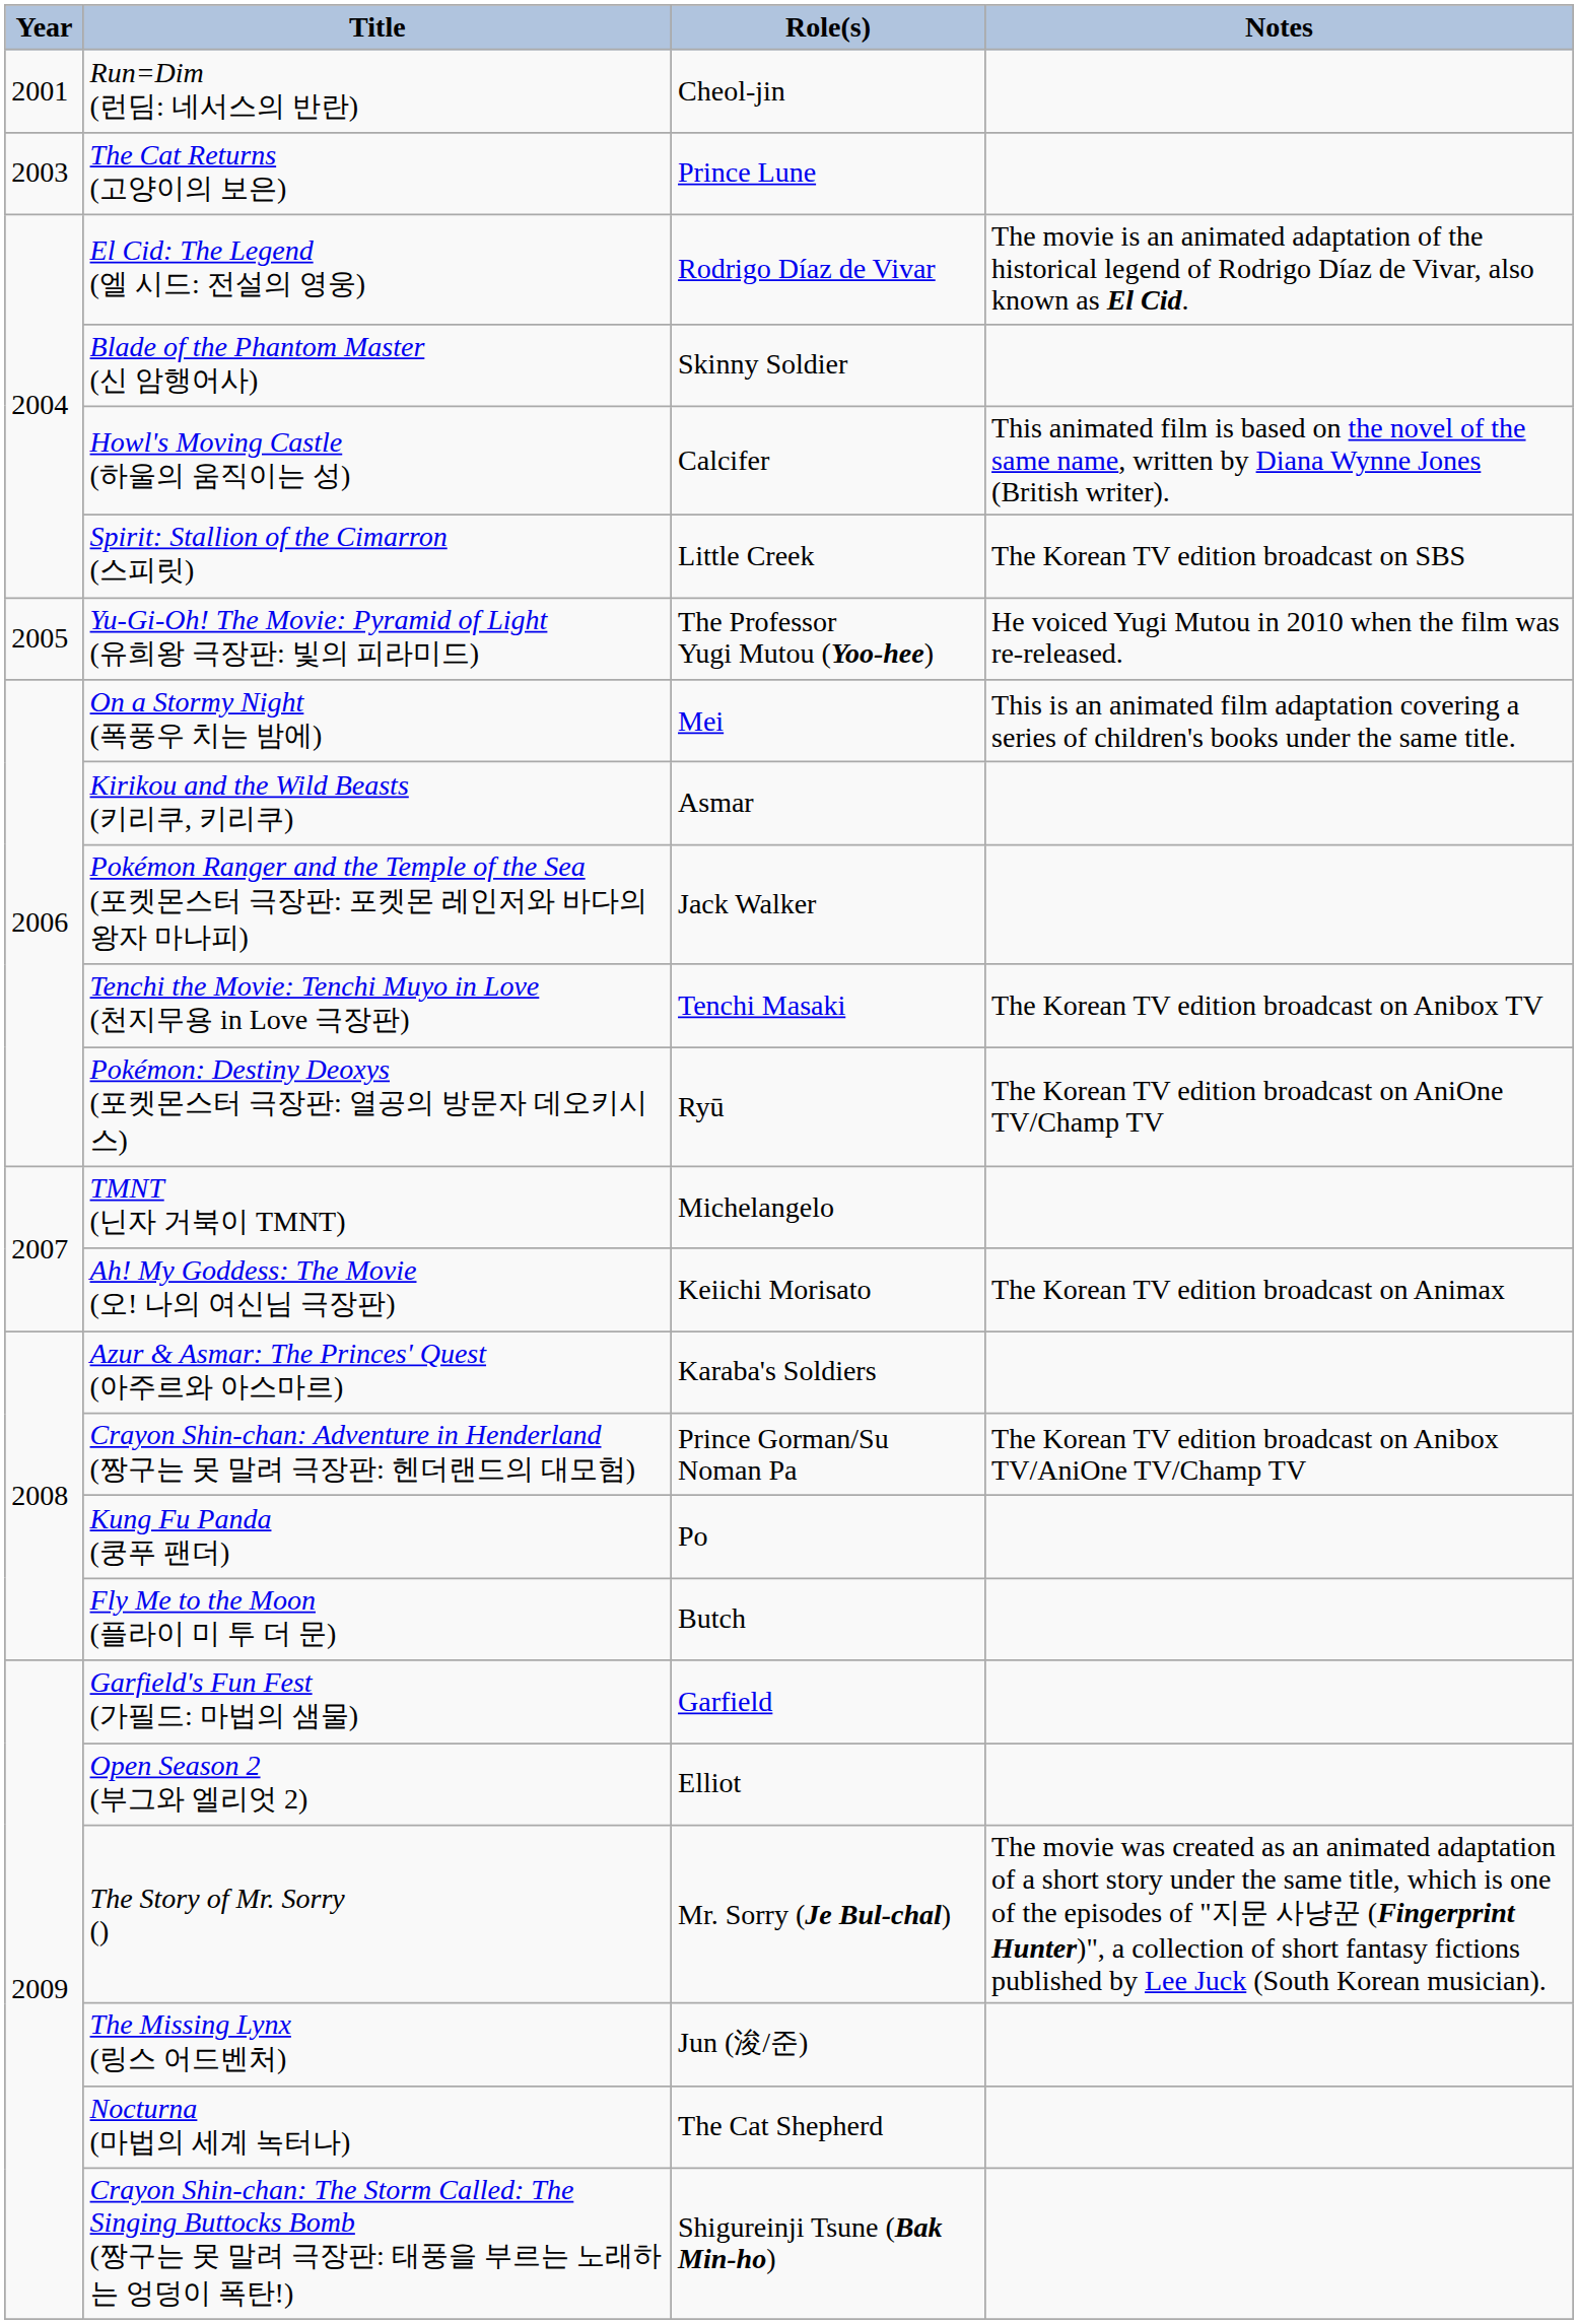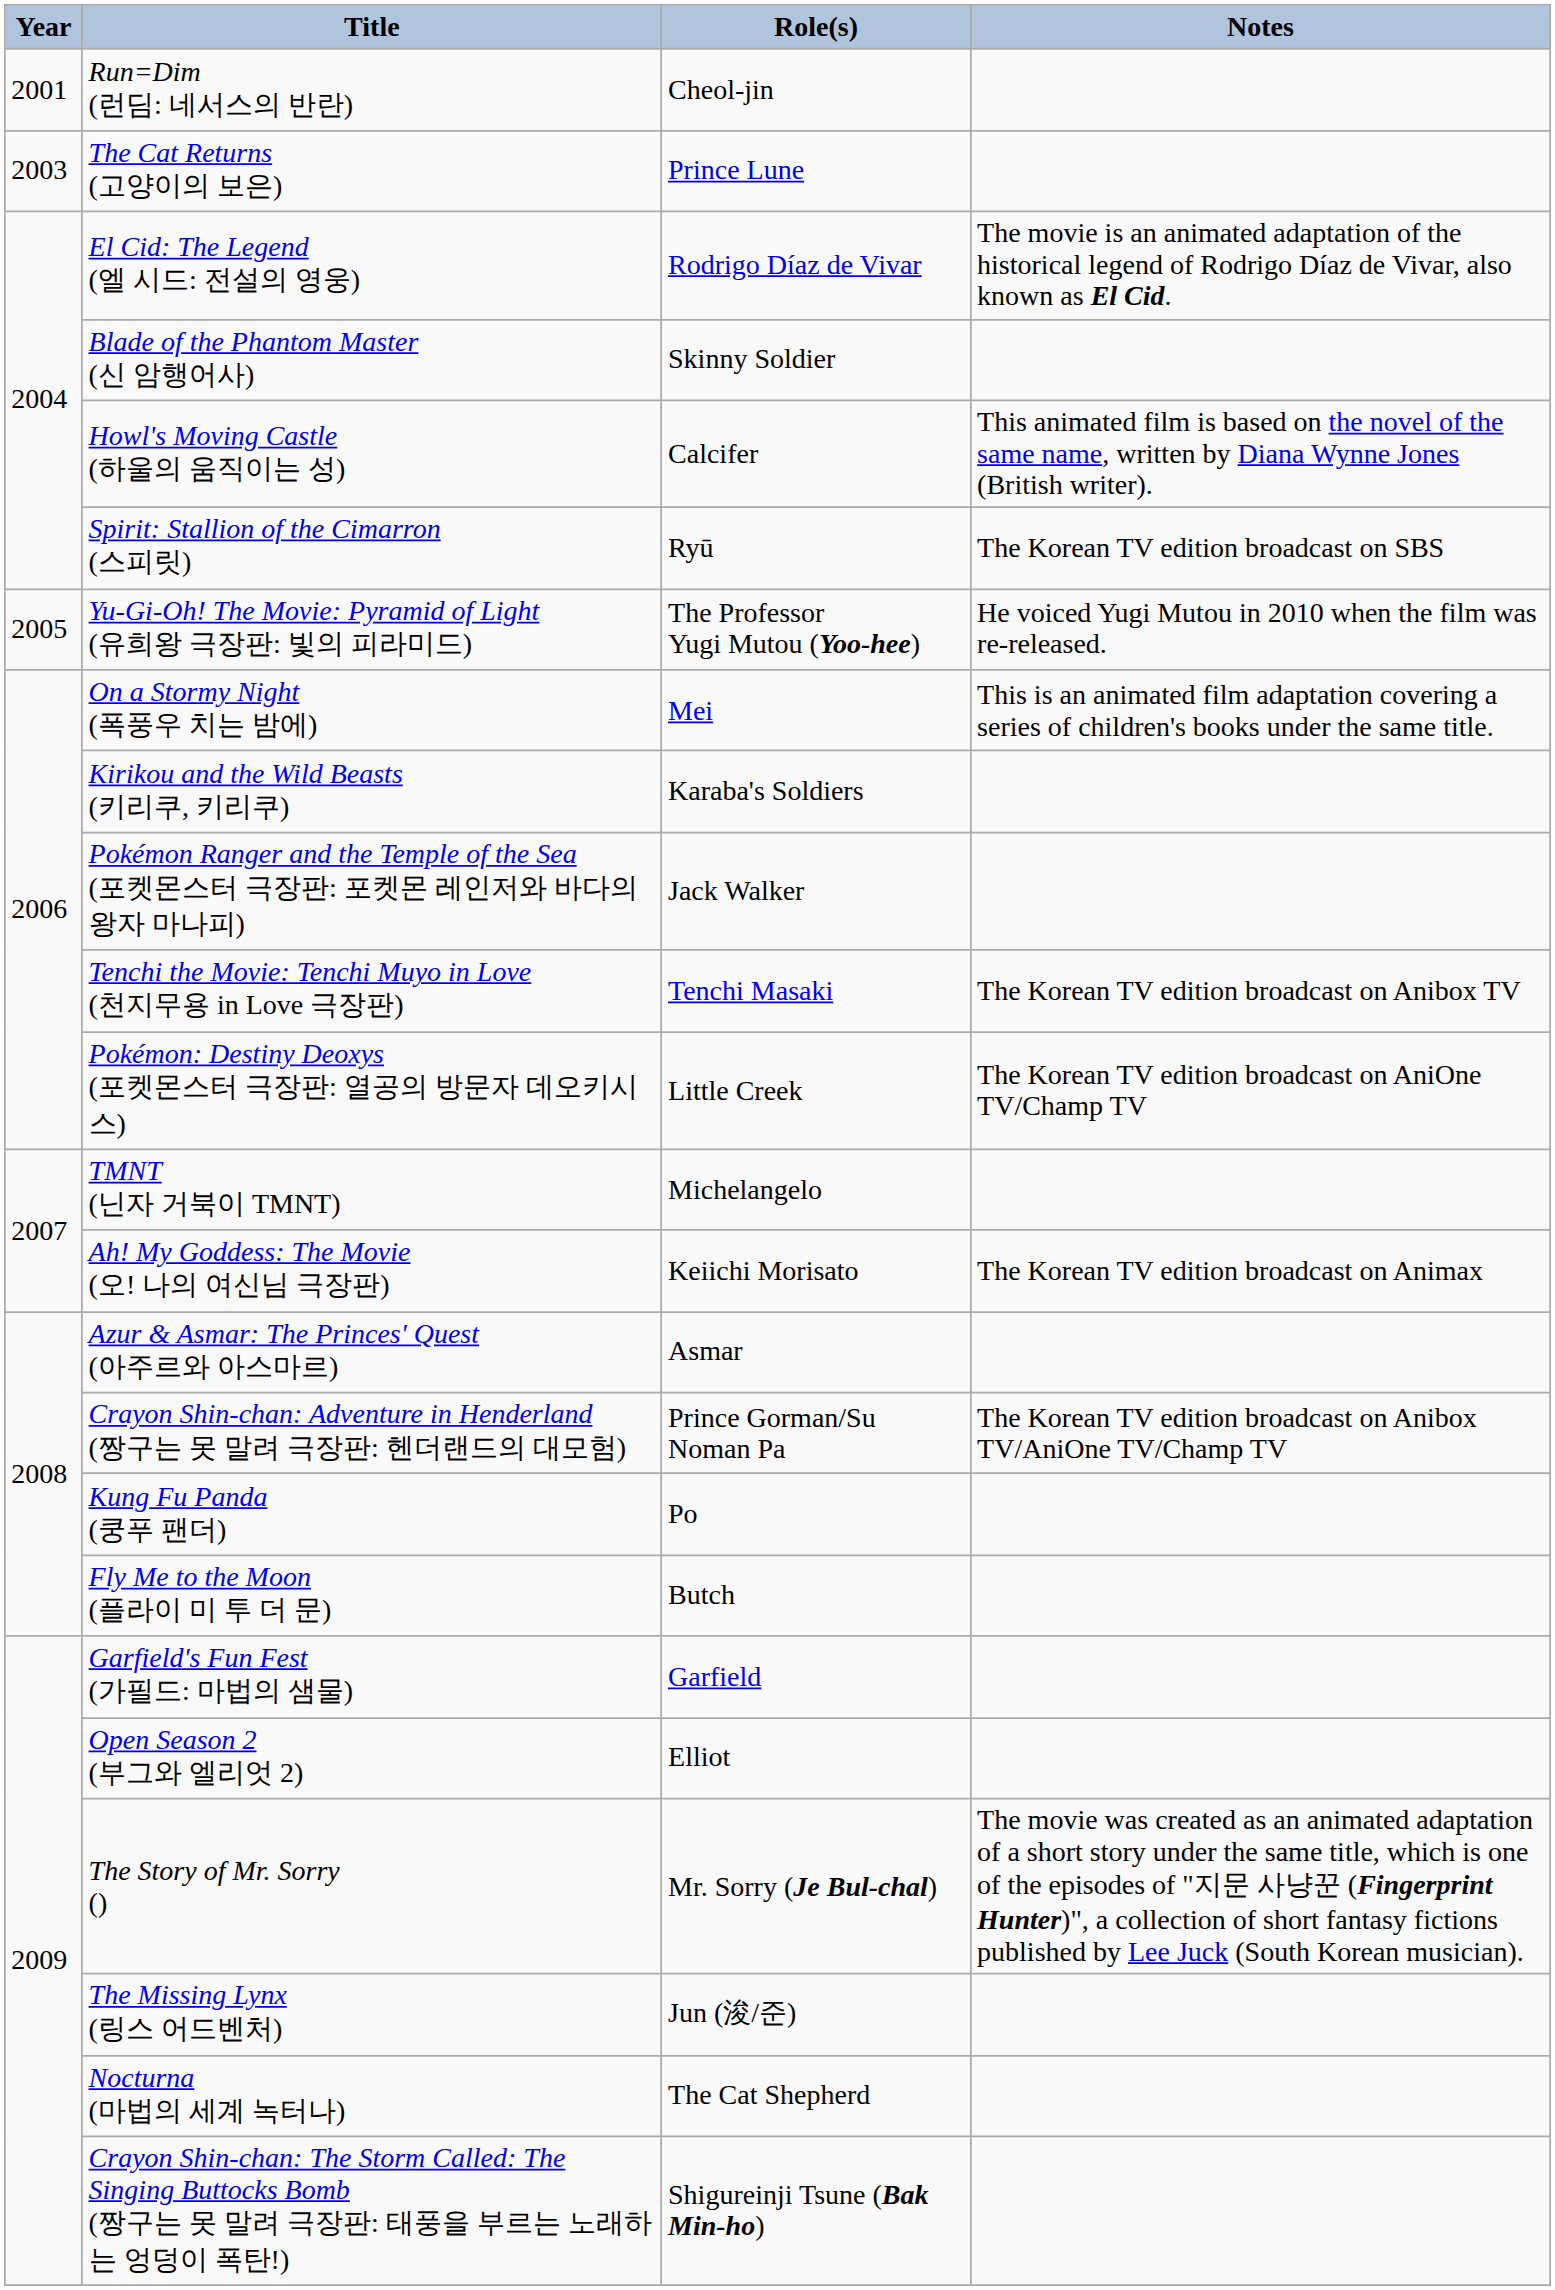 <table class="wikitable"  style="width:100%">
 <tr>
 <th style="background:#b0c4de; width:5%;">Year</th>
 <th style="background:#b0c4de; width:37.5%;">Title</th>
 <th style="background:#b0c4de; width:20%;">Role(s)</th>
 <th style="background:#b0c4de; width:37.5%;">Notes</th>
 </tr>
 <tr>
 <td>2001</td>
 <td><em>Run=Dim</em><br>(런딤: 네서스의 반란)</td>
 <td>Cheol-jin</td>
 <td></td>
 </tr>
 <tr>
 <td>2003</td>
 <td><em><a href='#'>The Cat Returns</a></em><br>(고양이의 보은)</td>
 <td><a href='#'>Prince Lune</a></td>
 <td></td>
 </tr>
 <tr>
 <td rowspan="4">2004</td>
 <td><em><a href='#'>El Cid: The Legend</a></em><br>(엘 시드: 전설의 영웅)</td>
 <td><a href='#'>Rodrigo Díaz de Vivar</a></td>
 <td>The movie is an animated adaptation of the historical legend of Rodrigo Díaz de Vivar, also known as <strong><em>El Cid</em></strong>.</td>
 </tr>
 <tr>
 <td><em><a href='#'>Blade of the Phantom Master</a></em><br>(신 암행어사)</td>
 <td>Skinny Soldier</td>
 <td></td>
 </tr>
 <tr>
 <td><em><a href='#'>Howl's Moving Castle</a></em><br>(하울의 움직이는 성)</td>
 <td>Calcifer</td>
 <td>This animated film is based on <a href='#'>the novel of the same name</a>, written by <a href='#'>Diana Wynne Jones</a> (British writer).</td>
 </tr>
 <tr>
 <td><em><a href='#'>Spirit: Stallion of the Cimarron</a></em><br>(스피릿)</td>
-<td>Little Creek</td>
+<td>Ryū</td>
 <td>The Korean TV edition broadcast on SBS</td>
 </tr>
 <tr>
 <td>2005</td>
 <td><em><a href='#'>Yu-Gi-Oh! The Movie: Pyramid of Light</a></em><br>(유희왕 극장판: 빛의 피라미드)</td>
 <td>The Professor<br>Yugi Mutou (<strong><em>Yoo-hee</em></strong>)</td>
 <td>He voiced Yugi Mutou in 2010 when the film was re-released.</td>
 </tr>
 <tr>
 <td rowspan="5">2006</td>
 <td><em><a href='#'>On a Stormy Night</a></em><br>(폭풍우 치는 밤에)</td>
 <td><a href='#'>Mei</a></td>
 <td>This is an animated film adaptation covering a series of children's books under the same title.</td>
 </tr>
 <tr>
 <td><em><a href='#'>Kirikou and the Wild Beasts</a></em><br>(키리쿠, 키리쿠)</td>
-<td>Asmar</td>
+<td>Karaba's Soldiers</td>
 <td></td>
 </tr>
 <tr>
 <td><em><a href='#'>Pokémon Ranger and the Temple of the Sea</a></em><br>(포켓몬스터 극장판: 포켓몬 레인저와 바다의 왕자 마나피)</td>
 <td>Jack Walker</td>
 <td></td>
 </tr>
 <tr>
 <td><em><a href='#'>Tenchi the Movie: Tenchi Muyo in Love</a></em><br>(천지무용 in Love 극장판)</td>
 <td><a href='#'>Tenchi Masaki</a></td>
 <td>The Korean TV edition broadcast on Anibox TV</td>
 </tr>
 <tr>
 <td><em><a href='#'>Pokémon: Destiny Deoxys</a></em><br>(포켓몬스터 극장판: 열공의 방문자 데오키시스)</td>
-<td>Ryū</td>
+<td>Little Creek</td>
 <td>The Korean TV edition broadcast on AniOne TV/Champ TV</td>
 </tr>
 <tr>
 <td rowspan="2">2007</td>
 <td><em><a href='#'>TMNT</a></em><br>(닌자 거북이 TMNT)</td>
 <td>Michelangelo</td>
 <td></td>
 </tr>
 <tr>
 <td><em><a href='#'>Ah! My Goddess: The Movie</a></em><br>(오! 나의 여신님 극장판)</td>
 <td>Keiichi Morisato</td>
 <td>The Korean TV edition broadcast on Animax</td>
 </tr>
 <tr>
 <td rowspan="4">2008</td>
 <td><em><a href='#'>Azur & Asmar: The Princes' Quest</a></em><br>(아주르와 아스마르)</td>
-<td>Karaba's Soldiers</td>
+<td>Asmar</td>
 <td></td>
 </tr>
 <tr>
 <td><em><a href='#'>Crayon Shin-chan: Adventure in Henderland</a></em><br>(짱구는 못 말려 극장판: 헨더랜드의 대모험)</td>
 <td>Prince Gorman/Su Noman Pa</td>
 <td>The Korean TV edition broadcast on Anibox TV/AniOne TV/Champ TV</td>
 </tr>
 <tr>
 <td><em><a href='#'>Kung Fu Panda</a></em><br>(쿵푸 팬더)</td>
 <td>Po</td>
 <td></td>
 </tr>
 <tr>
 <td><em><a href='#'>Fly Me to the Moon</a></em><br>(플라이 미 투 더 문)</td>
 <td>Butch</td>
 <td></td>
 </tr>
 <tr>
 <td rowspan="6">2009</td>
 <td><em><a href='#'>Garfield's Fun Fest</a></em><br>(가필드: 마법의 샘물)</td>
 <td><a href='#'>Garfield</a></td>
 <td></td>
 </tr>
 <tr>
 <td><em><a href='#'>Open Season 2</a></em><br>(부그와 엘리엇 2)</td>
 <td>Elliot</td>
 <td></td>
 </tr>
 <tr>
 <td><em>The Story of Mr. Sorry</em><br>()</td>
 <td>Mr. Sorry (<strong><em>Je Bul-chal</em></strong>)</td>
 <td>The movie was created as an animated adaptation of a short story under the same title, which is one of the episodes of "지문 사냥꾼 (<strong><em>Fingerprint Hunter</em></strong>)", a collection of short fantasy fictions published by <a href='#'>Lee Juck</a> (South Korean musician).</td>
 </tr>
 <tr>
 <td><em><a href='#'>The Missing Lynx</a></em><br>(링스 어드벤처)</td>
 <td>Jun (浚/준)</td>
 <td></td>
 </tr>
 <tr>
 <td><em><a href='#'>Nocturna</a></em><br>(마법의 세계 녹터나)</td>
 <td>The Cat Shepherd</td>
 <td></td>
 </tr>
 <tr>
 <td><em><a href='#'>Crayon Shin-chan: The Storm Called: The Singing Buttocks Bomb</a></em><br>(짱구는 못 말려 극장판: 태풍을 부르는 노래하는 엉덩이 폭탄!)</td>
 <td>Shigureinji Tsune (<strong><em>Bak Min-ho</em></strong>)</td>
 <td></td>
 </tr>
 </table>
